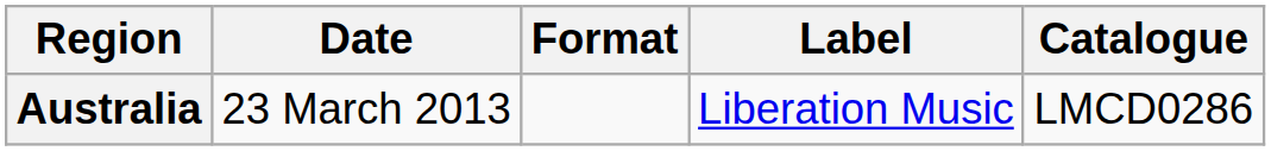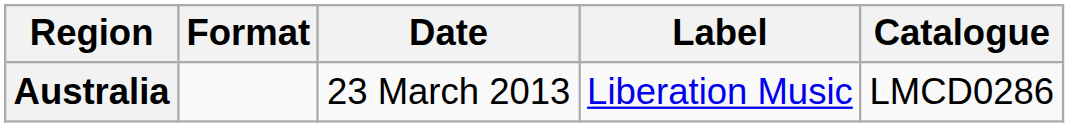 <table class="wikitable plainrowheaders">
 <tr>
 <th scope="col">Region</th>
+<th scope="col">Format</th>
 <th scope="col">Date</th>
-<th scope="col">Format</th>
 <th scope="col">Label</th>
 <th scope="col">Catalogue</th>
 </tr>
 <tr>
 <th scope="row" rowspan="1">Australia</th>
+<td></td>
 <td>23 March 2013</td>
-<td></td>
 <td><a href='#'>Liberation Music</a></td>
 <td>LMCD0286</td>
 </tr>
 </table>
